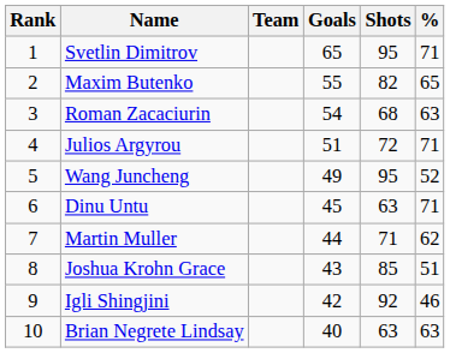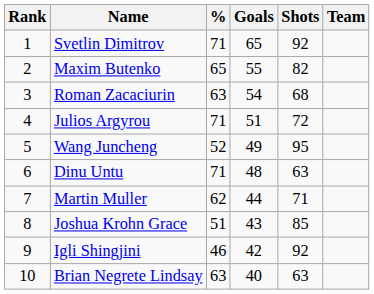 <table class="wikitable" style="text-align: center;">
 <tr>
 <th>Rank</th>
 <th>Name</th>
-<th>Team</th>
+<th>%</th>
 <th>Goals</th>
 <th>Shots</th>
-<th>%</th>
+<th>Team</th>
 </tr>
 <tr>
 <td>1</td>
 <td align="left"><a href='#'>Svetlin Dimitrov</a></td>
+<td>71</td>
+<td>65</td>
+<td>92</td>
 <td align="left"></td>
-<td>65</td>
-<td>95</td>
-<td>71</td>
 </tr>
 <tr>
 <td>2</td>
 <td align="left"><a href='#'>Maxim Butenko</a></td>
-<td align="left"></td>
+<td>65</td>
 <td>55</td>
 <td>82</td>
-<td>65</td>
+<td align="left"></td>
 </tr>
 <tr>
 <td>3</td>
 <td align="left"><a href='#'>Roman Zacaciurin</a></td>
-<td align="left"></td>
+<td>63</td>
 <td>54</td>
 <td>68</td>
-<td>63</td>
+<td align="left"></td>
 </tr>
 <tr>
 <td>4</td>
 <td align="left"><a href='#'>Julios Argyrou</a></td>
-<td align="left"></td>
+<td>71</td>
 <td>51</td>
 <td>72</td>
-<td>71</td>
+<td align="left"></td>
 </tr>
 <tr>
 <td>5</td>
 <td align="left"><a href='#'>Wang Juncheng</a></td>
-<td align="left"></td>
+<td>52</td>
 <td>49</td>
 <td>95</td>
-<td>52</td>
+<td align="left"></td>
 </tr>
 <tr>
 <td>6</td>
 <td align="left"><a href='#'>Dinu Untu</a></td>
+<td>71</td>
+<td>48</td>
+<td>63</td>
 <td align="left"></td>
-<td>45</td>
-<td>63</td>
-<td>71</td>
 </tr>
 <tr>
 <td>7</td>
 <td align="left"><a href='#'>Martin Muller</a></td>
-<td align="left"></td>
+<td>62</td>
 <td>44</td>
 <td>71</td>
-<td>62</td>
+<td align="left"></td>
 </tr>
 <tr>
 <td>8</td>
 <td align="left"><a href='#'>Joshua Krohn Grace</a></td>
-<td align="left"></td>
+<td>51</td>
 <td>43</td>
 <td>85</td>
-<td>51</td>
+<td align="left"></td>
 </tr>
 <tr>
 <td>9</td>
 <td align="left"><a href='#'>Igli Shingjini</a></td>
-<td align="left"></td>
+<td>46</td>
 <td>42</td>
 <td>92</td>
-<td>46</td>
+<td align="left"></td>
 </tr>
 <tr>
 <td>10</td>
 <td align="left"><a href='#'>Brian Negrete Lindsay</a></td>
-<td align="left"></td>
+<td>63</td>
 <td>40</td>
 <td>63</td>
-<td>63</td>
+<td align="left"></td>
 </tr>
 </table>
